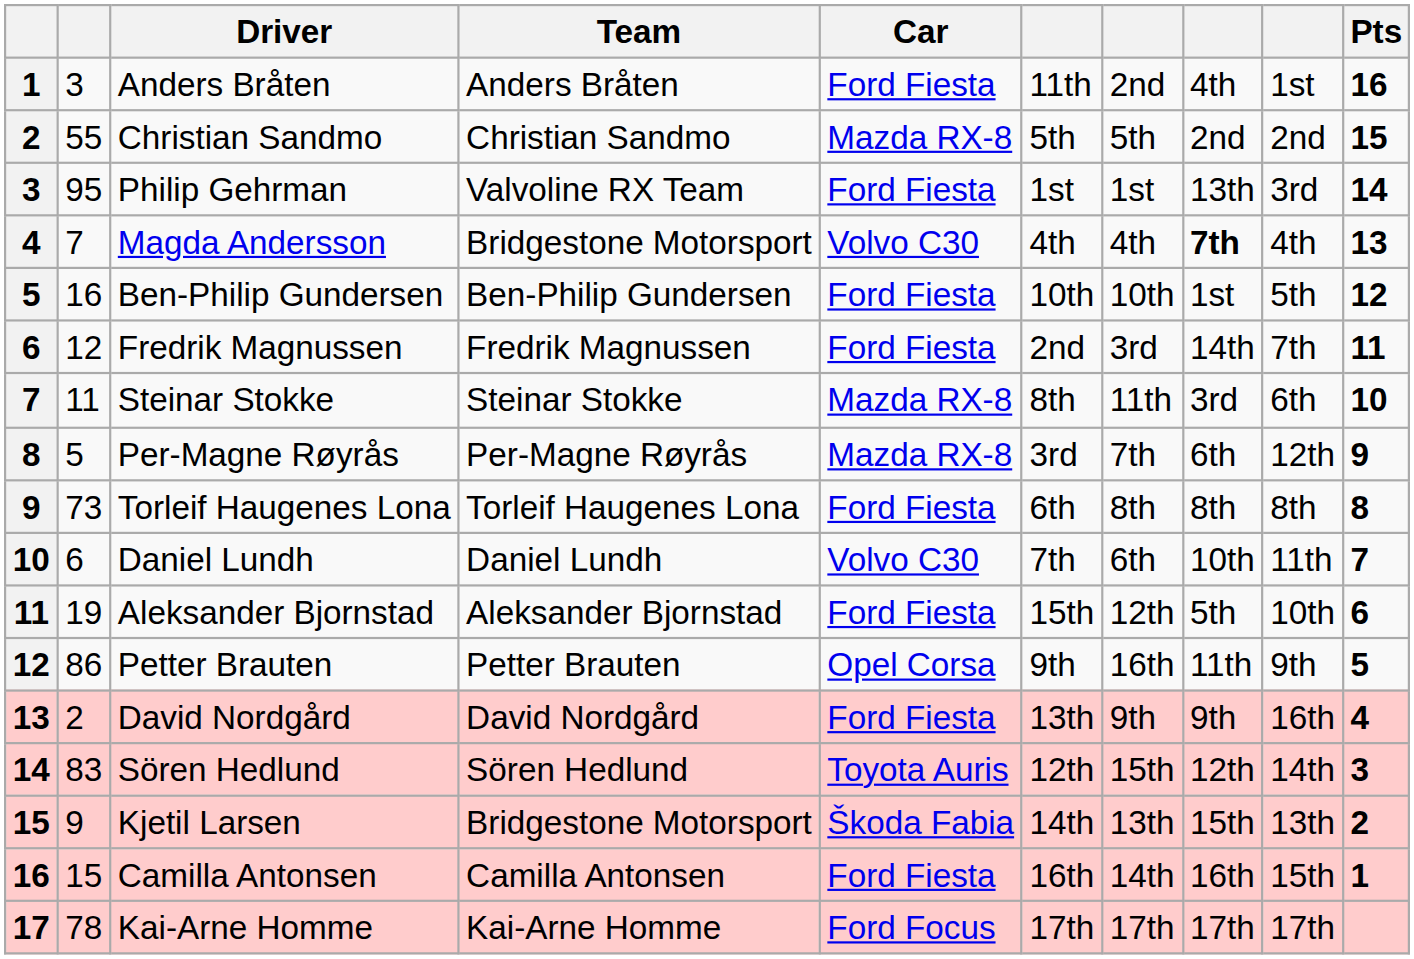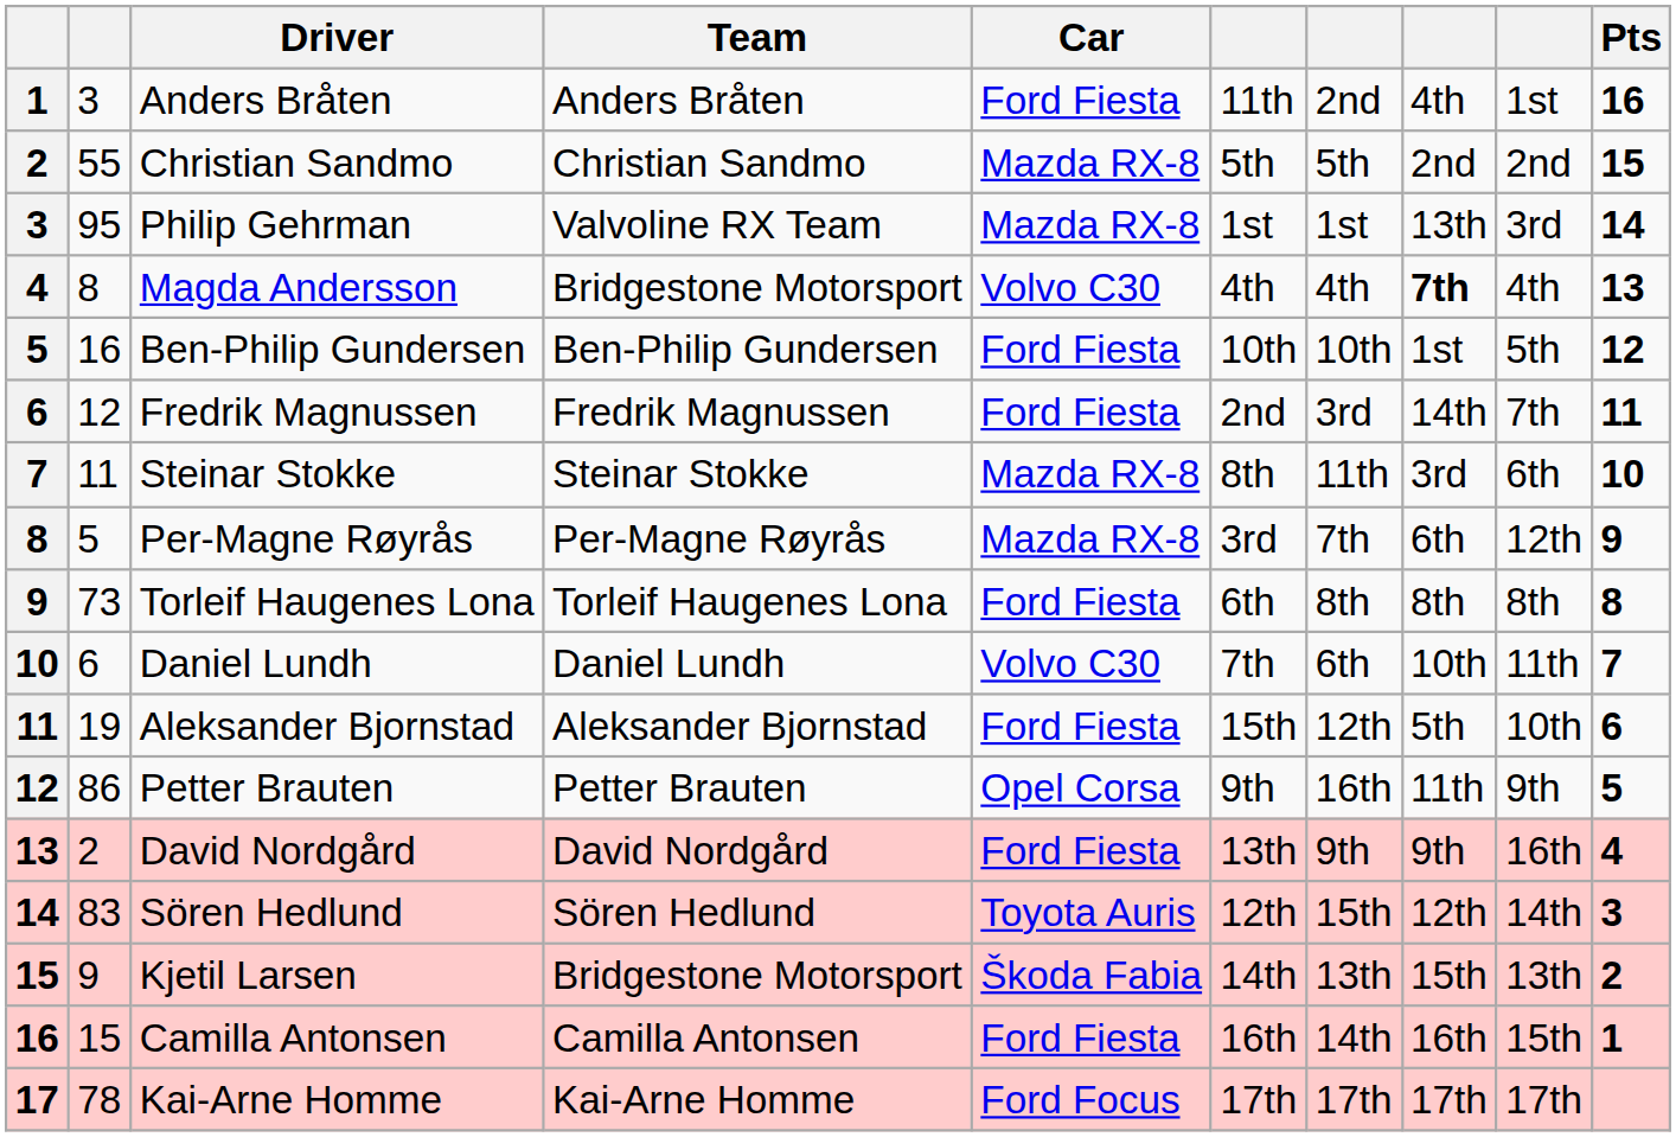 <table class=wikitable style="font-size:95%">
 <tr>
 <th></th>
 <th></th>
 <th>Driver</th>
 <th>Team</th>
 <th>Car</th>
 <th></th>
 <th></th>
 <th></th>
 <th></th>
 <th>Pts</th>
 </tr>
 <tr>
 <th>1</th>
 <td>3</td>
 <td> Anders Bråten</td>
 <td>Anders Bråten</td>
 <td><a href='#'>Ford Fiesta</a></td>
 <td>11th</td>
 <td>2nd</td>
 <td>4th</td>
 <td>1st</td>
 <td><strong>16</strong></td>
 </tr>
 <tr>
 <th>2</th>
 <td>55</td>
 <td> Christian Sandmo</td>
 <td>Christian Sandmo</td>
 <td><a href='#'>Mazda RX-8</a></td>
 <td>5th</td>
 <td>5th</td>
 <td>2nd</td>
 <td>2nd</td>
 <td><strong>15</strong></td>
 </tr>
 <tr>
 <th>3</th>
 <td>95</td>
 <td> Philip Gehrman</td>
 <td>Valvoline RX Team</td>
-<td><a href='#'>Ford Fiesta</a></td>
+<td><a href='#'>Mazda RX-8</a></td>
 <td>1st</td>
 <td>1st</td>
 <td>13th</td>
 <td>3rd</td>
 <td><strong>14</strong></td>
 </tr>
 <tr>
 <th>4</th>
-<td>7</td>
+<td>8</td>
 <td> <a href='#'>Magda Andersson</a></td>
 <td>Bridgestone Motorsport</td>
 <td><a href='#'>Volvo C30</a></td>
 <td>4th</td>
 <td>4th</td>
 <td><strong>7th</strong></td>
 <td>4th</td>
 <td><strong>13</strong></td>
 </tr>
 <tr>
 <th>5</th>
 <td>16</td>
 <td> Ben-Philip Gundersen</td>
 <td>Ben-Philip Gundersen</td>
 <td><a href='#'>Ford Fiesta</a></td>
 <td>10th</td>
 <td>10th</td>
 <td>1st</td>
 <td>5th</td>
 <td><strong>12</strong></td>
 </tr>
 <tr>
 <th>6</th>
 <td>12</td>
 <td> Fredrik Magnussen</td>
 <td>Fredrik Magnussen</td>
 <td><a href='#'>Ford Fiesta</a></td>
 <td>2nd</td>
 <td>3rd</td>
 <td>14th</td>
 <td>7th</td>
 <td><strong>11</strong></td>
 </tr>
 <tr>
 <th>7</th>
 <td>11</td>
 <td> Steinar Stokke</td>
 <td>Steinar Stokke</td>
 <td><a href='#'>Mazda RX-8</a></td>
 <td>8th</td>
 <td>11th</td>
 <td>3rd</td>
 <td>6th</td>
 <td><strong>10</strong></td>
 </tr>
 <tr>
 <th>8</th>
 <td>5</td>
 <td> Per-Magne Røyrås</td>
 <td>Per-Magne Røyrås</td>
 <td><a href='#'>Mazda RX-8</a></td>
 <td>3rd</td>
 <td>7th</td>
 <td>6th</td>
 <td>12th</td>
 <td><strong>9</strong></td>
 </tr>
 <tr>
 <th>9</th>
 <td>73</td>
 <td> Torleif Haugenes Lona</td>
 <td>Torleif Haugenes Lona</td>
 <td><a href='#'>Ford Fiesta</a></td>
 <td>6th</td>
 <td>8th</td>
 <td>8th</td>
 <td>8th</td>
 <td><strong>8</strong></td>
 </tr>
 <tr>
 <th>10</th>
 <td>6</td>
 <td> Daniel Lundh</td>
 <td>Daniel Lundh</td>
 <td><a href='#'>Volvo C30</a></td>
 <td>7th</td>
 <td>6th</td>
 <td>10th</td>
 <td>11th</td>
 <td><strong>7</strong></td>
 </tr>
 <tr>
 <th>11</th>
 <td>19</td>
 <td> Aleksander Bjornstad</td>
 <td>Aleksander Bjornstad</td>
 <td><a href='#'>Ford Fiesta</a></td>
 <td>15th</td>
 <td>12th</td>
 <td>5th</td>
 <td>10th</td>
 <td><strong>6</strong></td>
 </tr>
 <tr>
 <th>12</th>
 <td>86</td>
 <td> Petter Brauten</td>
 <td>Petter Brauten</td>
 <td><a href='#'>Opel Corsa</a></td>
 <td>9th</td>
 <td>16th</td>
 <td>11th</td>
 <td>9th</td>
 <td><strong>5</strong></td>
 </tr>
 <tr>
 <th style="background:#ffcccc;">13</th>
 <td style="background:#ffcccc;">2</td>
 <td style="background:#ffcccc;"> David Nordgård</td>
 <td style="background:#ffcccc;">David Nordgård</td>
 <td style="background:#ffcccc;"><a href='#'>Ford Fiesta</a></td>
 <td style="background:#ffcccc;">13th</td>
 <td style="background:#ffcccc;">9th</td>
 <td style="background:#ffcccc;">9th</td>
 <td style="background:#ffcccc;">16th</td>
 <td style="background:#ffcccc;"><strong>4</strong></td>
 </tr>
 <tr>
 <th style="background:#ffcccc;">14</th>
 <td style="background:#ffcccc;">83</td>
 <td style="background:#ffcccc;"> Sören Hedlund</td>
 <td style="background:#ffcccc;">Sören Hedlund</td>
 <td style="background:#ffcccc;"><a href='#'>Toyota Auris</a></td>
 <td style="background:#ffcccc;">12th</td>
 <td style="background:#ffcccc;">15th</td>
 <td style="background:#ffcccc;">12th</td>
 <td style="background:#ffcccc;">14th</td>
 <td style="background:#ffcccc;"><strong>3</strong></td>
 </tr>
 <tr>
 <th style="background:#ffcccc;">15</th>
 <td style="background:#ffcccc;">9</td>
 <td style="background:#ffcccc;"> Kjetil Larsen</td>
 <td style="background:#ffcccc;">Bridgestone Motorsport</td>
 <td style="background:#ffcccc;"><a href='#'>Škoda Fabia</a></td>
 <td style="background:#ffcccc;">14th</td>
 <td style="background:#ffcccc;">13th</td>
 <td style="background:#ffcccc;">15th</td>
 <td style="background:#ffcccc;">13th</td>
 <td style="background:#ffcccc;"><strong>2</strong></td>
 </tr>
 <tr>
 <th style="background:#ffcccc;">16</th>
 <td style="background:#ffcccc;">15</td>
 <td style="background:#ffcccc;"> Camilla Antonsen</td>
 <td style="background:#ffcccc;">Camilla Antonsen</td>
 <td style="background:#ffcccc;"><a href='#'>Ford Fiesta</a></td>
 <td style="background:#ffcccc;">16th</td>
 <td style="background:#ffcccc;">14th</td>
 <td style="background:#ffcccc;">16th</td>
 <td style="background:#ffcccc;">15th</td>
 <td style="background:#ffcccc;"><strong>1</strong></td>
 </tr>
 <tr>
 <th style="background:#ffcccc;">17</th>
 <td style="background:#ffcccc;">78</td>
 <td style="background:#ffcccc;"> Kai-Arne Homme</td>
 <td style="background:#ffcccc;">Kai-Arne Homme</td>
 <td style="background:#ffcccc;"><a href='#'>Ford Focus</a></td>
 <td style="background:#ffcccc;">17th</td>
 <td style="background:#ffcccc;">17th</td>
 <td style="background:#ffcccc;">17th</td>
 <td style="background:#ffcccc;">17th</td>
 <td style="background:#ffcccc;"></td>
 </tr>
 </table>
